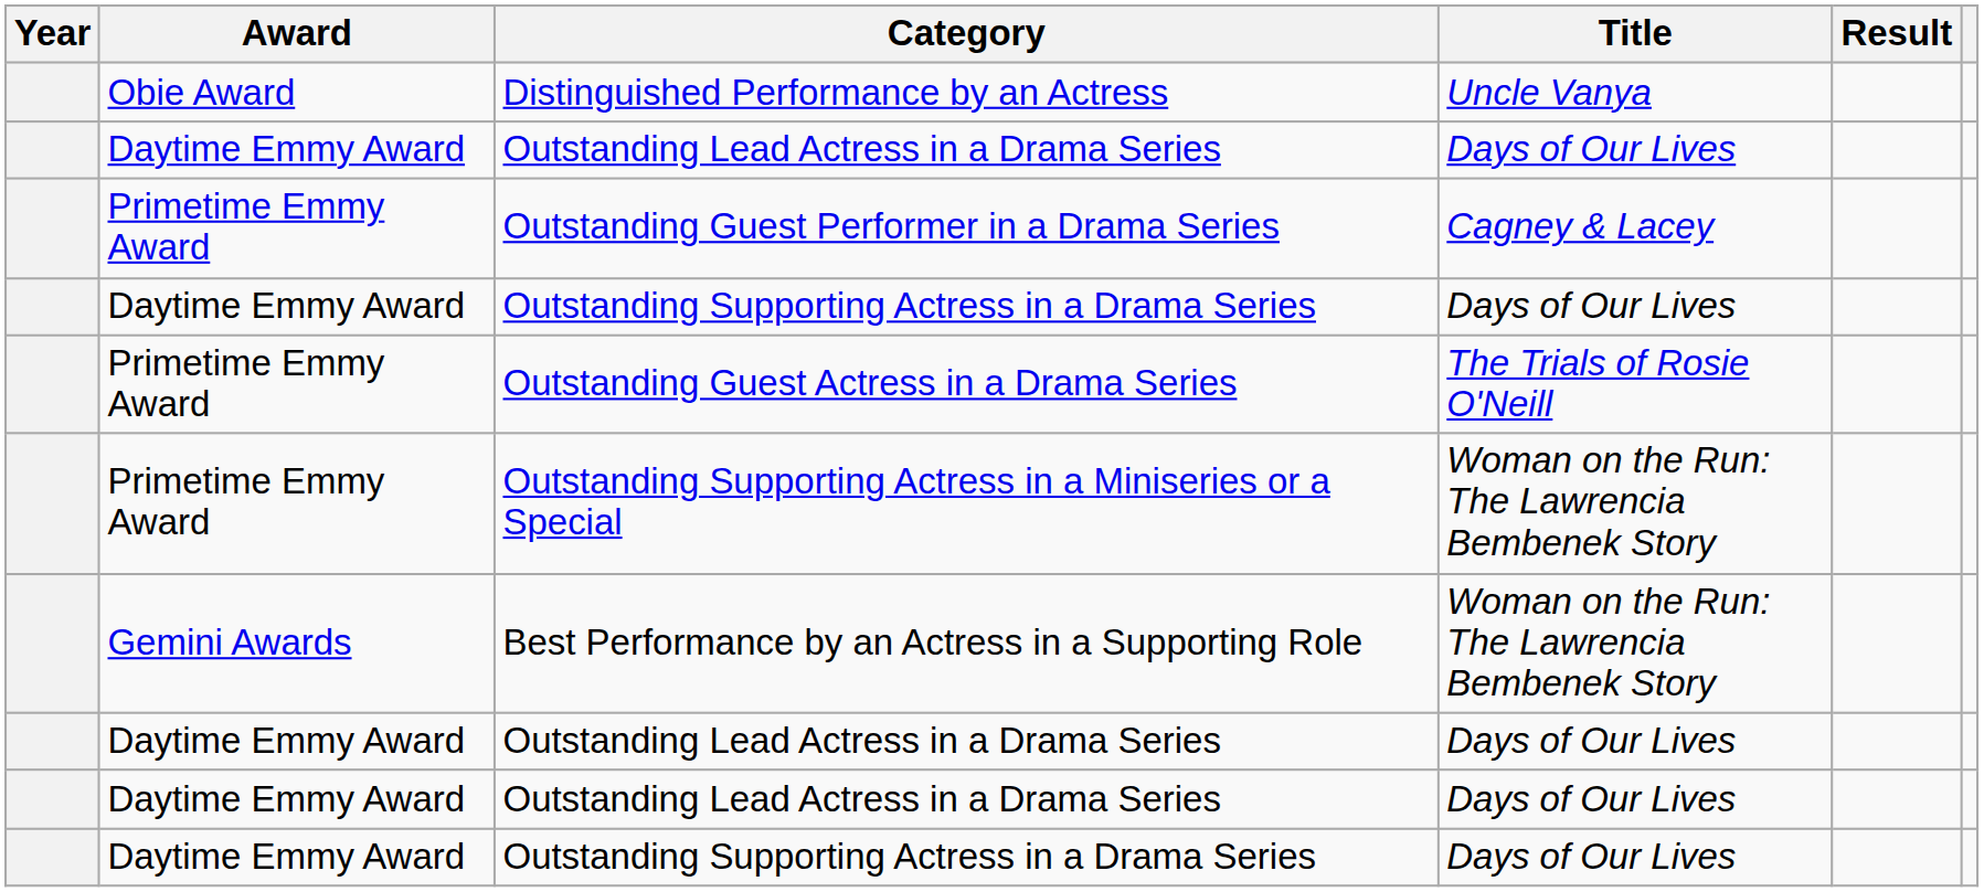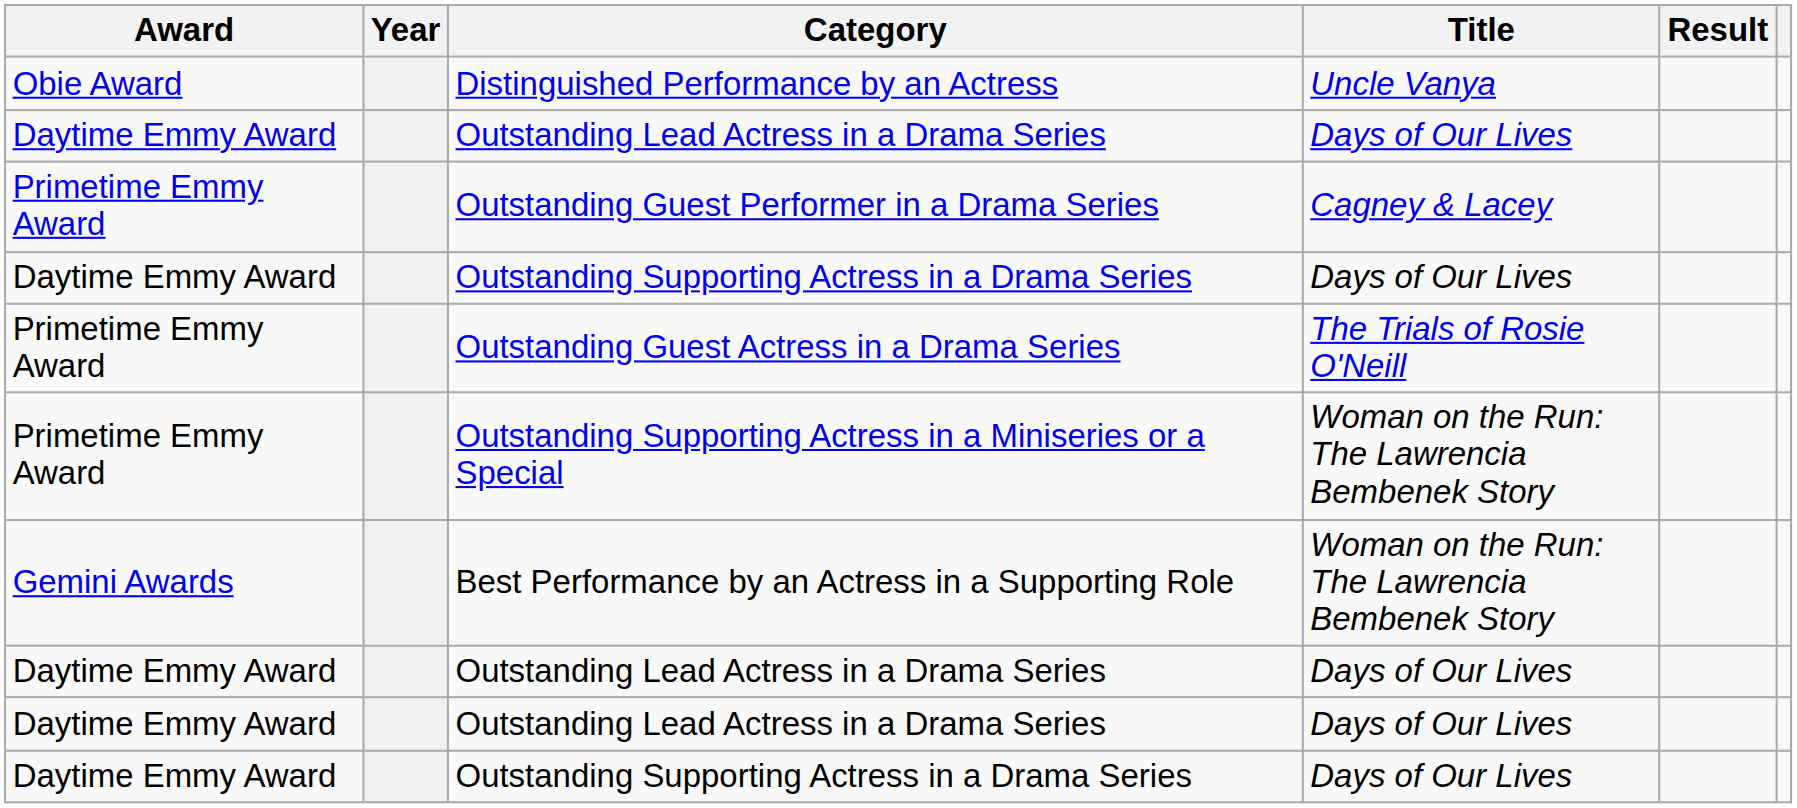 <table class="wikitable sortable plainrowheaders">
 <tr>
+<th scope="col">Award</th>
 <th scope="col">Year</th>
-<th scope="col">Award</th>
 <th scope="col">Category</th>
 <th scope="col" style="width:20%;">Title</th>
 <th scope="col">Result</th>
 <th scope="col" class="2"></th>
 </tr>
 <tr>
+<td><a href='#'>Obie Award</a></td>
 <th scope="row"></th>
-<td><a href='#'>Obie Award</a></td>
 <td><a href='#'>Distinguished Performance by an Actress</a></td>
 <td><em><a href='#'>Uncle Vanya</a></em></td>
 <td></td>
 <td></td>
 </tr>
 <tr>
+<td><a href='#'>Daytime Emmy Award</a></td>
 <th scope="row"></th>
-<td><a href='#'>Daytime Emmy Award</a></td>
 <td><a href='#'>Outstanding Lead Actress in a Drama Series</a></td>
 <td><em><a href='#'>Days of Our Lives</a></em></td>
 <td></td>
 <td></td>
 </tr>
 <tr>
+<td><a href='#'>Primetime Emmy Award</a></td>
 <th scope="row"></th>
-<td><a href='#'>Primetime Emmy Award</a></td>
 <td><a href='#'>Outstanding Guest Performer in a Drama Series</a></td>
 <td><em><a href='#'>Cagney & Lacey</a></em></td>
 <td></td>
 <td></td>
 </tr>
 <tr>
+<td>Daytime Emmy Award</td>
 <th scope="row"></th>
-<td>Daytime Emmy Award</td>
 <td><a href='#'>Outstanding Supporting Actress in a Drama Series</a></td>
 <td><em>Days of Our Lives</em></td>
 <td></td>
 <td></td>
 </tr>
 <tr>
+<td>Primetime Emmy Award</td>
 <th scope="row"></th>
-<td>Primetime Emmy Award</td>
 <td><a href='#'>Outstanding Guest Actress in a Drama Series</a></td>
 <td><em><a href='#'>The Trials of Rosie O'Neill</a></em></td>
 <td></td>
 <td></td>
 </tr>
 <tr>
+<td>Primetime Emmy Award</td>
 <th scope="row"></th>
-<td>Primetime Emmy Award</td>
 <td><a href='#'>Outstanding Supporting Actress in a Miniseries or a Special</a></td>
 <td><em>Woman on the Run: The Lawrencia Bembenek Story</em></td>
 <td></td>
 <td></td>
 </tr>
 <tr>
+<td><a href='#'>Gemini Awards</a></td>
 <th scope="row"></th>
-<td><a href='#'>Gemini Awards</a></td>
 <td>Best Performance by an Actress in a Supporting Role</td>
 <td><em>Woman on the Run: The Lawrencia Bembenek Story</em></td>
 <td></td>
 <td></td>
 </tr>
 <tr>
+<td>Daytime Emmy Award</td>
 <th scope="row"></th>
-<td>Daytime Emmy Award</td>
 <td>Outstanding Lead Actress in a Drama Series</td>
 <td><em>Days of Our Lives</em></td>
 <td></td>
 <td></td>
 </tr>
 <tr>
+<td>Daytime Emmy Award</td>
 <th scope="row"></th>
-<td>Daytime Emmy Award</td>
 <td>Outstanding Lead Actress in a Drama Series</td>
 <td><em>Days of Our Lives</em></td>
 <td></td>
 <td></td>
 </tr>
 <tr>
+<td>Daytime Emmy Award</td>
 <th scope="row"></th>
-<td>Daytime Emmy Award</td>
 <td>Outstanding Supporting Actress in a Drama Series</td>
 <td><em>Days of Our Lives</em></td>
 <td></td>
 <td></td>
 </tr>
 </table>
